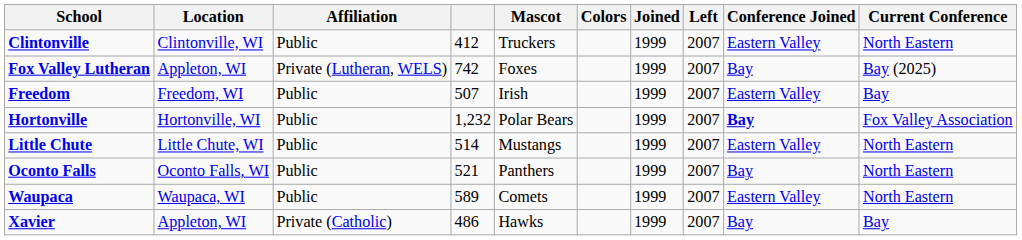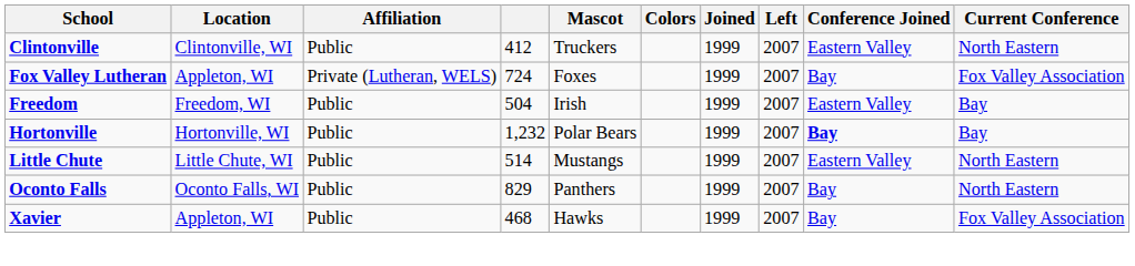 <table class="wikitable sortable">
 <tr>
 <th>School</th>
 <th>Location</th>
 <th>Affiliation</th>
 <th></th>
 <th>Mascot</th>
 <th>Colors</th>
 <th>Joined</th>
 <th>Left</th>
 <th>Conference Joined</th>
 <th>Current Conference</th>
 </tr>
 <tr>
 <td><a href='#'><strong>Clintonville</strong></a></td>
 <td><a href='#'>Clintonville, WI</a></td>
 <td>Public</td>
 <td>412</td>
 <td>Truckers</td>
 <td> </td>
 <td>1999</td>
 <td>2007</td>
 <td><a href='#'>Eastern Valley</a></td>
 <td><a href='#'>North Eastern</a></td>
 </tr>
 <tr>
 <td><a href='#'><strong>Fox Valley Lutheran</strong></a></td>
 <td><a href='#'>Appleton, WI</a></td>
 <td>Private (<a href='#'>Lutheran</a>, <a href='#'>WELS</a>)</td>
-<td>742</td>
+<td>724</td>
 <td>Foxes</td>
 <td> </td>
 <td>1999</td>
 <td>2007</td>
 <td><a href='#'>Bay</a></td>
-<td><a href='#'>Bay</a> (2025)</td>
+<td><a href='#'>Fox Valley Association</a></td>
 </tr>
 <tr>
 <td><a href='#'><strong>Freedom</strong></a></td>
 <td><a href='#'>Freedom, WI</a></td>
 <td>Public</td>
-<td>507</td>
+<td>504</td>
 <td>Irish</td>
 <td> </td>
 <td>1999</td>
 <td>2007</td>
 <td><a href='#'>Eastern Valley</a></td>
 <td><a href='#'>Bay</a></td>
 </tr>
 <tr>
 <td><a href='#'><strong>Hortonville</strong></a></td>
 <td><a href='#'>Hortonville, WI</a></td>
 <td>Public</td>
 <td>1,232</td>
 <td>Polar Bears</td>
 <td> </td>
 <td>1999</td>
 <td>2007</td>
 <td><strong><a href='#'>Bay</a></strong></td>
-<td><a href='#'>Fox Valley Association</a></td>
+<td><a href='#'>Bay</a></td>
 </tr>
 <tr>
 <td><a href='#'><strong>Little Chute</strong></a></td>
 <td><a href='#'>Little Chute, WI</a></td>
 <td>Public</td>
 <td>514</td>
 <td>Mustangs</td>
 <td> </td>
 <td>1999</td>
 <td>2007</td>
 <td><a href='#'>Eastern Valley</a></td>
 <td><a href='#'>North Eastern</a></td>
 </tr>
 <tr>
 <td><a href='#'><strong>Oconto Falls</strong></a></td>
 <td><a href='#'>Oconto Falls, WI</a></td>
 <td>Public</td>
-<td>521</td>
+<td>829</td>
 <td>Panthers</td>
 <td> </td>
 <td>1999</td>
 <td>2007</td>
 <td><a href='#'>Bay</a></td>
 <td><a href='#'>North Eastern</a></td>
 </tr>
 <tr>
-<td><a href='#'><strong>Waupaca</strong></a></td>
-<td><a href='#'>Waupaca, WI</a></td>
-<td>Public</td>
-<td>589</td>
-<td>Comets</td>
-<td> </td>
-<td>1999</td>
-<td>2007</td>
-<td><a href='#'>Eastern Valley</a></td>
-<td><a href='#'>North Eastern</a></td>
-</tr>
-<tr>
 <td><a href='#'><strong>Xavier</strong></a></td>
 <td><a href='#'>Appleton, WI</a></td>
-<td>Private (<a href='#'>Catholic</a>)</td>
-<td>486</td>
+<td>Public</td>
+<td>468</td>
 <td>Hawks</td>
 <td> </td>
 <td>1999</td>
 <td>2007</td>
 <td><a href='#'>Bay</a></td>
-<td><a href='#'>Bay</a></td>
+<td><a href='#'>Fox Valley Association</a></td>
 </tr>
 </table>
